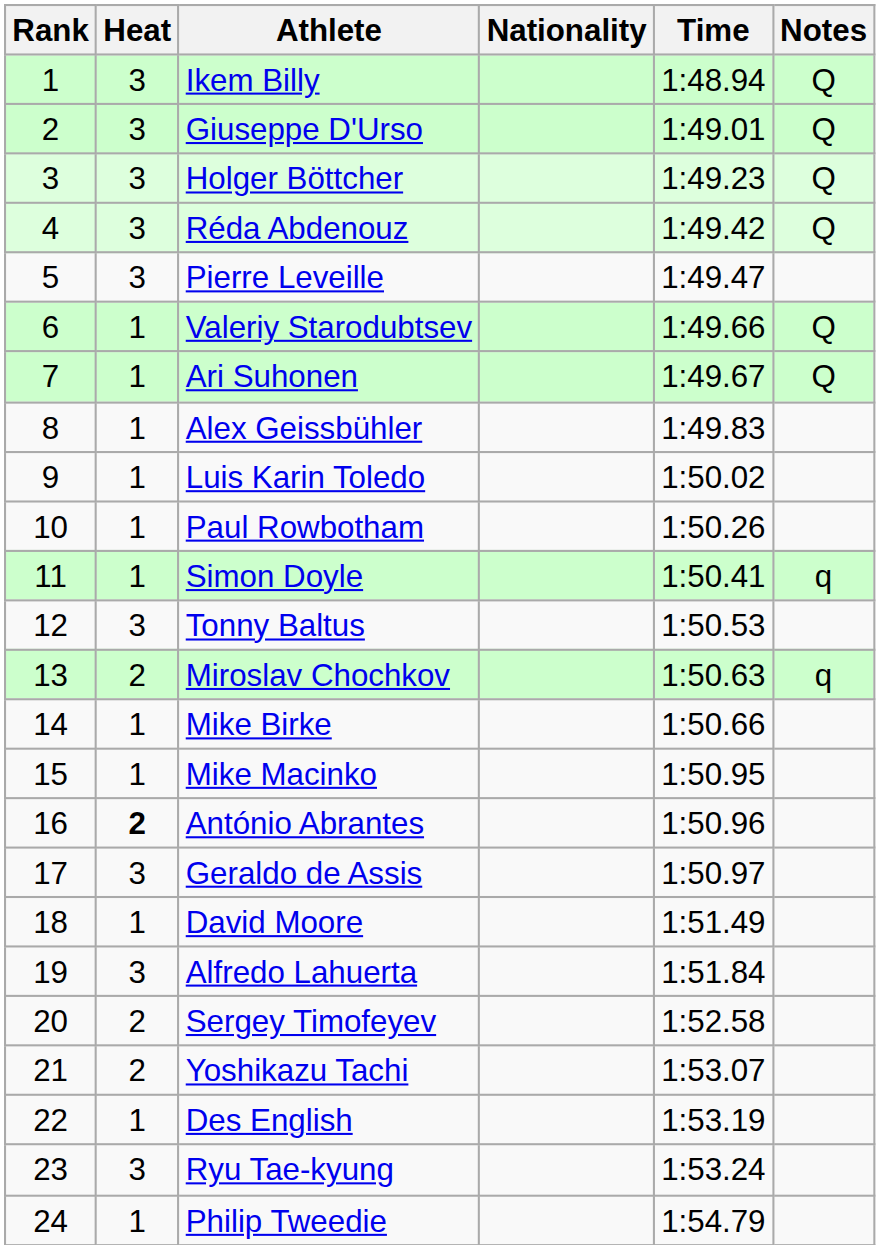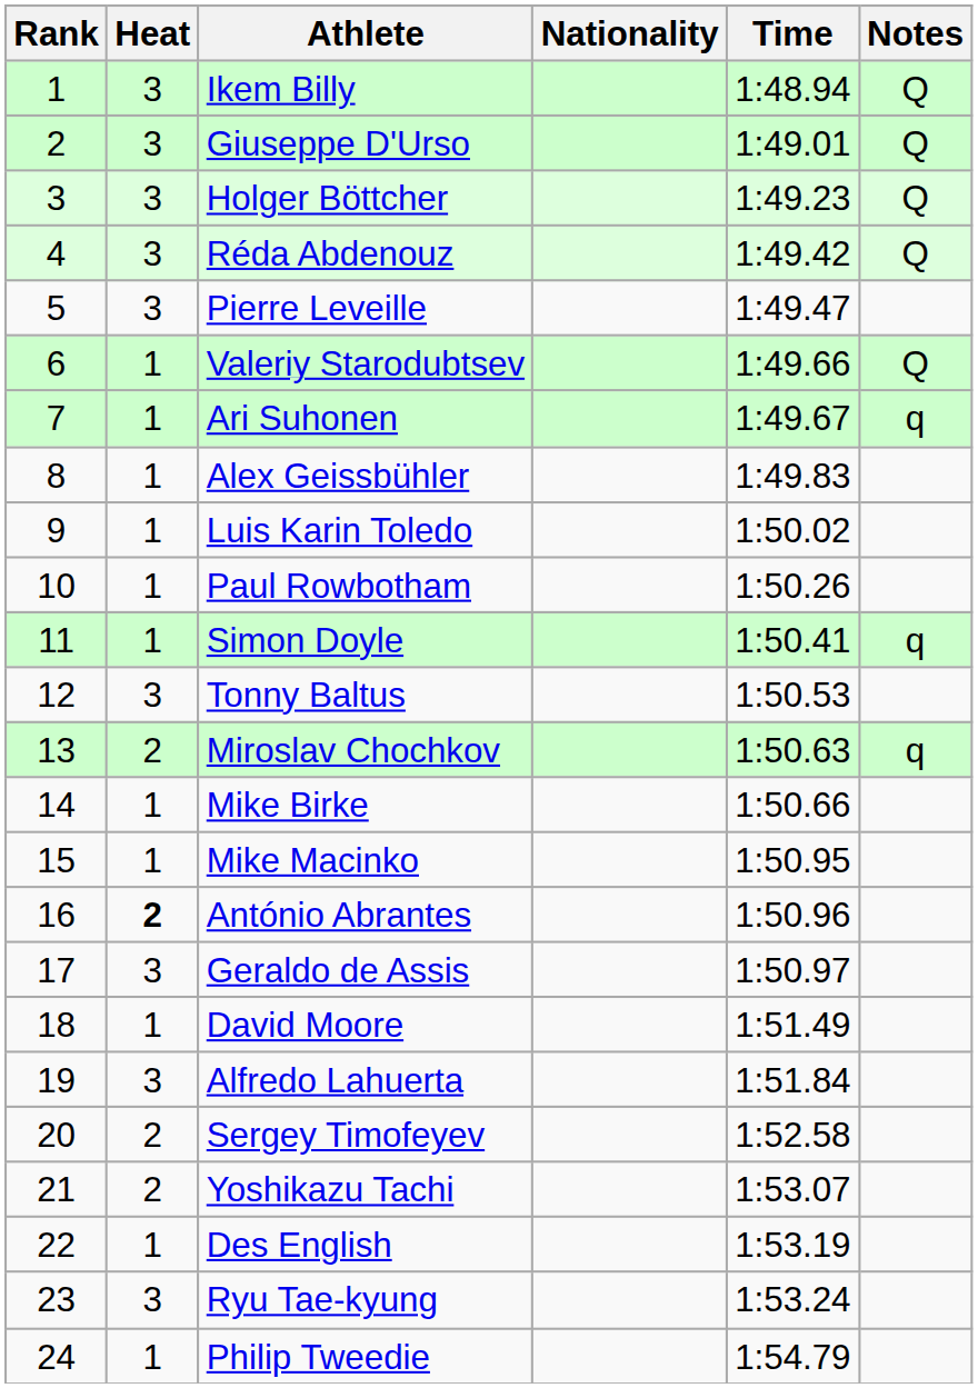 <table class="wikitable sortable" style="text-align:center;font-size:95%">
 <tr>
 <th>Rank</th>
 <th>Heat</th>
 <th>Athlete</th>
 <th>Nationality</th>
 <th>Time</th>
 <th>Notes</th>
 </tr>
 <tr bgcolor=ccffcc>
 <td>1</td>
 <td>3</td>
 <td align="left"><a href='#'>Ikem Billy</a></td>
 <td align=left></td>
 <td>1:48.94</td>
 <td>Q</td>
 </tr>
 <tr bgcolor=ccffcc>
 <td>2</td>
 <td>3</td>
 <td align="left"><a href='#'>Giuseppe D'Urso</a></td>
 <td align=left></td>
 <td>1:49.01</td>
 <td>Q</td>
 </tr>
 <tr bgcolor=ddffdd>
 <td>3</td>
 <td>3</td>
 <td align="left"><a href='#'>Holger Böttcher</a></td>
 <td align=left></td>
 <td>1:49.23</td>
 <td>Q</td>
 </tr>
 <tr bgcolor=ddffdd>
 <td>4</td>
 <td>3</td>
 <td align="left"><a href='#'>Réda Abdenouz</a></td>
 <td align=left></td>
 <td>1:49.42</td>
 <td>Q</td>
 </tr>
 <tr>
 <td>5</td>
 <td>3</td>
 <td align="left"><a href='#'>Pierre Leveille</a></td>
 <td align=left></td>
 <td>1:49.47</td>
 <td></td>
 </tr>
 <tr bgcolor=ccffcc>
 <td>6</td>
 <td>1</td>
 <td align="left"><a href='#'>Valeriy Starodubtsev</a></td>
 <td align=left></td>
 <td>1:49.66</td>
 <td>Q</td>
 </tr>
 <tr bgcolor=ccffcc>
 <td>7</td>
 <td>1</td>
 <td align="left"><a href='#'>Ari Suhonen</a></td>
 <td align=left></td>
 <td>1:49.67</td>
-<td>Q</td>
+<td>q</td>
 </tr>
 <tr>
 <td>8</td>
 <td>1</td>
 <td align="left"><a href='#'>Alex Geissbühler</a></td>
 <td align=left></td>
 <td>1:49.83</td>
 <td></td>
 </tr>
 <tr>
 <td>9</td>
 <td>1</td>
 <td align="left"><a href='#'>Luis Karin Toledo</a></td>
 <td align=left></td>
 <td>1:50.02</td>
 <td></td>
 </tr>
 <tr>
 <td>10</td>
 <td>1</td>
 <td align="left"><a href='#'>Paul Rowbotham</a></td>
 <td align=left></td>
 <td>1:50.26</td>
 <td></td>
 </tr>
 <tr bgcolor=ccffcc>
 <td>11</td>
 <td>1</td>
 <td align="left"><a href='#'>Simon Doyle</a></td>
 <td align=left></td>
 <td>1:50.41</td>
 <td>q</td>
 </tr>
 <tr>
 <td>12</td>
 <td>3</td>
 <td align="left"><a href='#'>Tonny Baltus</a></td>
 <td align=left></td>
 <td>1:50.53</td>
 <td></td>
 </tr>
 <tr bgcolor=ccffcc>
 <td>13</td>
 <td>2</td>
 <td align="left"><a href='#'>Miroslav Chochkov</a></td>
 <td align=left></td>
 <td>1:50.63</td>
 <td>q</td>
 </tr>
 <tr>
 <td>14</td>
 <td>1</td>
 <td align="left"><a href='#'>Mike Birke</a></td>
 <td align=left></td>
 <td>1:50.66</td>
 <td></td>
 </tr>
 <tr>
 <td>15</td>
 <td>1</td>
 <td align="left"><a href='#'>Mike Macinko</a></td>
 <td align=left></td>
 <td>1:50.95</td>
 <td></td>
 </tr>
 <tr>
 <td>16</td>
 <td><strong>2</strong></td>
 <td align="left"><a href='#'>António Abrantes</a></td>
 <td align=left></td>
 <td>1:50.96</td>
 <td></td>
 </tr>
 <tr>
 <td>17</td>
 <td>3</td>
 <td align="left"><a href='#'>Geraldo de Assis</a></td>
 <td align=left></td>
 <td>1:50.97</td>
 <td></td>
 </tr>
 <tr>
 <td>18</td>
 <td>1</td>
 <td align="left"><a href='#'>David Moore</a></td>
 <td align=left></td>
 <td>1:51.49</td>
 <td></td>
 </tr>
 <tr>
 <td>19</td>
 <td>3</td>
 <td align="left"><a href='#'>Alfredo Lahuerta</a></td>
 <td align=left></td>
 <td>1:51.84</td>
 <td></td>
 </tr>
 <tr>
 <td>20</td>
 <td>2</td>
 <td align="left"><a href='#'>Sergey Timofeyev</a></td>
 <td align=left></td>
 <td>1:52.58</td>
 <td></td>
 </tr>
 <tr>
 <td>21</td>
 <td>2</td>
 <td align="left"><a href='#'>Yoshikazu Tachi</a></td>
 <td align=left></td>
 <td>1:53.07</td>
 <td></td>
 </tr>
 <tr>
 <td>22</td>
 <td>1</td>
 <td align="left"><a href='#'>Des English</a></td>
 <td align=left></td>
 <td>1:53.19</td>
 <td></td>
 </tr>
 <tr>
 <td>23</td>
 <td>3</td>
 <td align="left"><a href='#'>Ryu Tae-kyung</a></td>
 <td align=left></td>
 <td>1:53.24</td>
 <td></td>
 </tr>
 <tr>
 <td>24</td>
 <td>1</td>
 <td align="left"><a href='#'>Philip Tweedie</a></td>
 <td align=left></td>
 <td>1:54.79</td>
 <td></td>
 </tr>
 </table>
